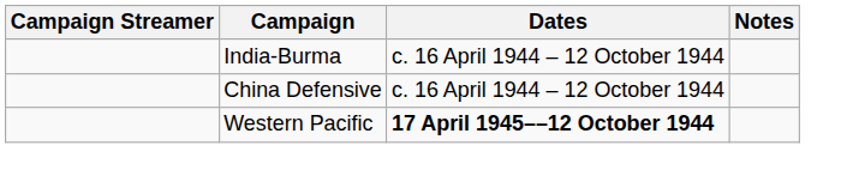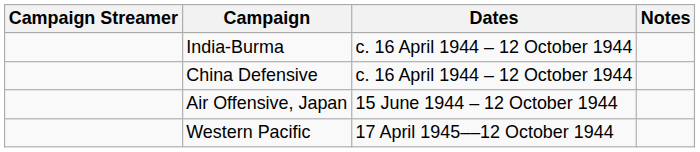 <table class="wikitable">
 <tr style="background:#efefef;">
 <th>Campaign Streamer</th>
 <th>Campaign</th>
 <th>Dates</th>
 <th>Notes</th>
 </tr>
 <tr>
 <td></td>
 <td>India-Burma</td>
 <td>c. 16 April 1944 – 12 October 1944</td>
 <td></td>
 </tr>
 <tr>
 <td></td>
 <td>China Defensive</td>
 <td>c. 16 April 1944 – 12 October 1944</td>
 <td></td>
 </tr>
 <tr>
 <td></td>
+<td>Air Offensive, Japan</td>
+<td>15 June 1944 – 12 October 1944</td>
+<td></td>
+</tr>
+<tr>
+<td></td>
 <td>Western Pacific</td>
-<td><strong>17 April 1945––12 October 1944</strong></td>
+<td>17 April 1945––12 October 1944</td>
 <td></td>
 </tr>
 </table>
